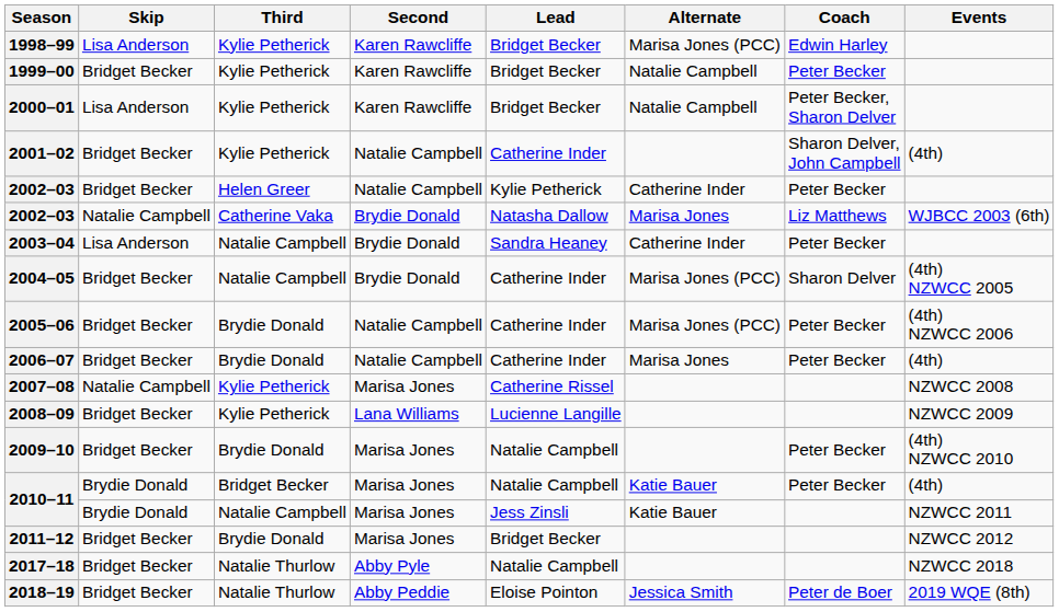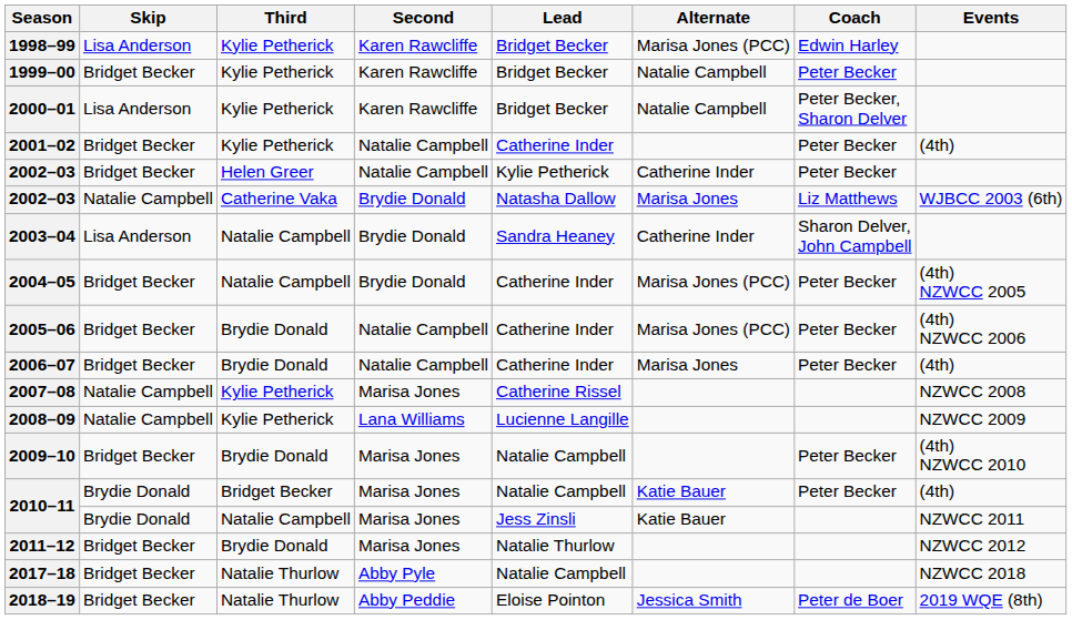 <table class="wikitable">
 <tr>
 <th scope="col">Season</th>
 <th scope="col">Skip</th>
 <th scope="col">Third</th>
 <th scope="col">Second</th>
 <th scope="col">Lead</th>
 <th scope="col">Alternate</th>
 <th scope="col">Coach</th>
 <th scope="col">Events</th>
 </tr>
 <tr>
 <th scope="row">1998–99</th>
 <td><a href='#'>Lisa Anderson</a></td>
 <td><a href='#'>Kylie Petherick</a></td>
 <td><a href='#'>Karen Rawcliffe</a></td>
 <td><a href='#'>Bridget Becker</a></td>
 <td>Marisa Jones (PCC)</td>
 <td><a href='#'>Edwin Harley</a></td>
 <td> </td>
 </tr>
 <tr>
 <th scope="row">1999–00</th>
 <td>Bridget Becker</td>
 <td>Kylie Petherick</td>
 <td>Karen Rawcliffe</td>
 <td>Bridget Becker</td>
 <td>Natalie Campbell</td>
 <td><a href='#'>Peter Becker</a></td>
 <td> </td>
 </tr>
 <tr>
 <th scope="row">2000–01</th>
 <td>Lisa Anderson</td>
 <td>Kylie Petherick</td>
 <td>Karen Rawcliffe</td>
 <td>Bridget Becker</td>
 <td>Natalie Campbell</td>
 <td>Peter Becker,<br><a href='#'>Sharon Delver</a></td>
 <td> </td>
 </tr>
 <tr>
 <th scope="row">2001–02</th>
 <td>Bridget Becker</td>
 <td>Kylie Petherick</td>
 <td>Natalie Campbell</td>
 <td><a href='#'>Catherine Inder</a></td>
 <td></td>
-<td>Sharon Delver,<br><a href='#'>John Campbell</a></td>
+<td>Peter Becker</td>
 <td> (4th)</td>
 </tr>
 <tr>
 <th scope="row">2002–03</th>
 <td>Bridget Becker</td>
 <td><a href='#'>Helen Greer</a></td>
 <td>Natalie Campbell</td>
 <td>Kylie Petherick</td>
 <td>Catherine Inder</td>
 <td>Peter Becker</td>
 <td> </td>
 </tr>
 <tr>
 <th scope="row">2002–03</th>
 <td>Natalie Campbell</td>
 <td><a href='#'>Catherine Vaka</a></td>
 <td><a href='#'>Brydie Donald</a></td>
 <td><a href='#'>Natasha Dallow</a></td>
 <td><a href='#'>Marisa Jones</a></td>
 <td><a href='#'>Liz Matthews</a></td>
 <td><a href='#'>WJBCC 2003</a> (6th)</td>
 </tr>
 <tr>
 <th scope="row">2003–04</th>
 <td>Lisa Anderson</td>
 <td>Natalie Campbell</td>
 <td>Brydie Donald</td>
 <td><a href='#'>Sandra Heaney</a></td>
 <td>Catherine Inder</td>
-<td>Peter Becker</td>
+<td>Sharon Delver,<br><a href='#'>John Campbell</a></td>
 <td> </td>
 </tr>
 <tr>
 <th scope="row">2004–05</th>
 <td>Bridget Becker</td>
 <td>Natalie Campbell</td>
 <td>Brydie Donald</td>
 <td>Catherine Inder</td>
 <td>Marisa Jones (PCC)</td>
-<td>Sharon Delver</td>
+<td>Peter Becker</td>
 <td> (4th)<br><a href='#'>NZWCC</a> 2005 </td>
 </tr>
 <tr>
 <th scope="row">2005–06</th>
 <td>Bridget Becker</td>
 <td>Brydie Donald</td>
 <td>Natalie Campbell</td>
 <td>Catherine Inder</td>
 <td>Marisa Jones (PCC)</td>
 <td>Peter Becker</td>
 <td> (4th)<br>NZWCC 2006 </td>
 </tr>
 <tr>
 <th scope="row">2006–07</th>
 <td>Bridget Becker</td>
 <td>Brydie Donald</td>
 <td>Natalie Campbell</td>
 <td>Catherine Inder</td>
 <td>Marisa Jones</td>
 <td>Peter Becker</td>
 <td> (4th)</td>
 </tr>
 <tr>
 <th scope="row">2007–08</th>
 <td>Natalie Campbell</td>
 <td><a href='#'>Kylie Petherick</a></td>
 <td>Marisa Jones</td>
 <td><a href='#'>Catherine Rissel</a></td>
 <td></td>
 <td></td>
 <td>NZWCC 2008 </td>
 </tr>
 <tr>
 <th scope="row">2008–09</th>
-<td>Bridget Becker</td>
+<td>Natalie Campbell</td>
 <td>Kylie Petherick</td>
 <td><a href='#'>Lana Williams</a></td>
 <td><a href='#'>Lucienne Langille</a></td>
 <td></td>
 <td></td>
 <td>NZWCC 2009 </td>
 </tr>
 <tr>
 <th scope="row">2009–10</th>
 <td>Bridget Becker</td>
 <td>Brydie Donald</td>
 <td>Marisa Jones</td>
 <td>Natalie Campbell</td>
 <td></td>
 <td>Peter Becker</td>
 <td> (4th)<br>NZWCC 2010 </td>
 </tr>
 <tr>
 <th scope="row" rowspan="2">2010–11</th>
 <td>Brydie Donald</td>
 <td>Bridget Becker</td>
 <td>Marisa Jones</td>
 <td>Natalie Campbell</td>
 <td><a href='#'>Katie Bauer</a></td>
 <td>Peter Becker</td>
 <td> (4th)</td>
 </tr>
 <tr>
 <td>Brydie Donald</td>
 <td>Natalie Campbell</td>
 <td>Marisa Jones</td>
 <td><a href='#'>Jess Zinsli</a></td>
 <td>Katie Bauer</td>
 <td></td>
 <td>NZWCC 2011 </td>
 </tr>
 <tr>
 <th scope="row">2011–12</th>
 <td>Bridget Becker</td>
 <td>Brydie Donald</td>
 <td>Marisa Jones</td>
-<td>Bridget Becker</td>
+<td>Natalie Thurlow</td>
 <td></td>
 <td></td>
 <td>NZWCC 2012 </td>
 </tr>
 <tr>
 <th scope="row">2017–18</th>
 <td>Bridget Becker</td>
 <td>Natalie Thurlow</td>
 <td><a href='#'>Abby Pyle</a></td>
 <td>Natalie Campbell</td>
 <td></td>
 <td></td>
 <td>NZWCC 2018 </td>
 </tr>
 <tr>
 <th scope="row">2018–19</th>
 <td>Bridget Becker</td>
 <td>Natalie Thurlow</td>
 <td><a href='#'>Abby Peddie</a></td>
 <td>Eloise Pointon</td>
 <td><a href='#'>Jessica Smith</a></td>
 <td><a href='#'>Peter de Boer</a></td>
 <td><a href='#'>2019 WQE</a> (8th)</td>
 </tr>
 </table>
